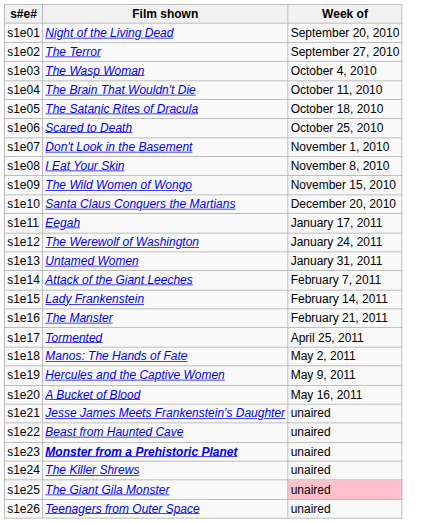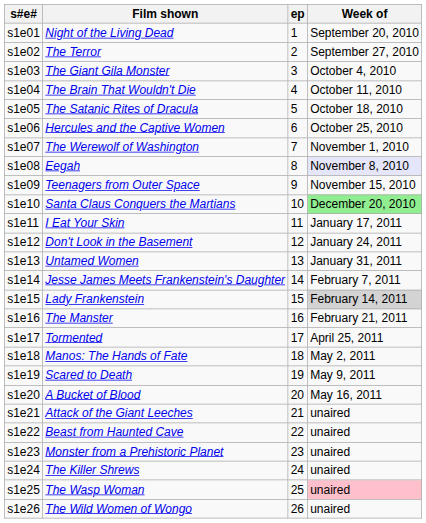 <table class="wikitable sortable">
 <tr>
 <th>s#e#</th>
 <th>Film shown</th>
+<th>ep</th>
 <th>Week of</th>
 </tr>
 <tr>
 <td>s1e01</td>
 <td><em><a href='#'>Night of the Living Dead</a></em></td>
+<td>1</td>
 <td>September 20, 2010</td>
 </tr>
 <tr>
 <td>s1e02</td>
 <td><em><a href='#'>The Terror</a></em></td>
+<td>2</td>
 <td>September 27, 2010</td>
 </tr>
 <tr>
 <td>s1e03</td>
-<td><em><a href='#'>The Wasp Woman</a></em></td>
+<td><em><a href='#'>The Giant Gila Monster</a></em></td>
+<td>3</td>
 <td>October 4, 2010</td>
 </tr>
 <tr>
 <td>s1e04</td>
 <td><em><a href='#'>The Brain That Wouldn't Die</a></em></td>
+<td>4</td>
 <td>October 11, 2010</td>
 </tr>
 <tr>
 <td>s1e05</td>
 <td><em><a href='#'>The Satanic Rites of Dracula</a></em></td>
+<td>5</td>
 <td>October 18, 2010</td>
 </tr>
 <tr>
 <td>s1e06</td>
-<td><em><a href='#'>Scared to Death</a></em></td>
+<td><em><a href='#'>Hercules and the Captive Women</a></em></td>
+<td>6</td>
 <td>October 25, 2010</td>
 </tr>
 <tr>
 <td>s1e07</td>
-<td><em><a href='#'>Don't Look in the Basement</a></em></td>
+<td><em><a href='#'>The Werewolf of Washington</a></em></td>
+<td>7</td>
 <td>November 1, 2010</td>
 </tr>
 <tr>
 <td>s1e08</td>
-<td><em><a href='#'>I Eat Your Skin</a></em></td>
-<td>November 8, 2010</td>
+<td><em><a href='#'>Eegah</a></em></td>
+<td>8</td>
+<td style="background: lavender;">November 8, 2010</td>
 </tr>
 <tr>
 <td>s1e09</td>
-<td><em><a href='#'>The Wild Women of Wongo</a></em></td>
+<td><em><a href='#'>Teenagers from Outer Space</a></em></td>
+<td>9</td>
 <td>November 15, 2010</td>
 </tr>
 <tr>
 <td>s1e10</td>
 <td><em><a href='#'>Santa Claus Conquers the Martians</a></em></td>
-<td>December 20, 2010</td>
+<td>10</td>
+<td style="background: lightgreen;">December 20, 2010</td>
 </tr>
 <tr>
 <td>s1e11</td>
-<td><em><a href='#'>Eegah</a></em></td>
+<td><em><a href='#'>I Eat Your Skin</a></em></td>
+<td>11</td>
 <td>January 17, 2011</td>
 </tr>
 <tr>
 <td>s1e12</td>
-<td><em><a href='#'>The Werewolf of Washington</a></em></td>
+<td><em><a href='#'>Don't Look in the Basement</a></em></td>
+<td>12</td>
 <td>January 24, 2011</td>
 </tr>
 <tr>
 <td>s1e13</td>
 <td><em><a href='#'>Untamed Women</a></em></td>
+<td>13</td>
 <td>January 31, 2011</td>
 </tr>
 <tr>
 <td>s1e14</td>
-<td><em><a href='#'>Attack of the Giant Leeches</a></em></td>
+<td><em><a href='#'>Jesse James Meets Frankenstein's Daughter</a></em></td>
+<td>14</td>
 <td>February 7, 2011</td>
 </tr>
 <tr>
 <td>s1e15</td>
 <td><em><a href='#'>Lady Frankenstein</a></em></td>
-<td>February 14, 2011</td>
+<td>15</td>
+<td style="background: lightgrey;">February 14, 2011</td>
 </tr>
 <tr>
 <td>s1e16</td>
 <td><em><a href='#'>The Manster</a></em></td>
+<td>16</td>
 <td>February 21, 2011</td>
 </tr>
 <tr>
 <td>s1e17</td>
 <td><em><a href='#'>Tormented</a></em></td>
+<td>17</td>
 <td>April 25, 2011</td>
 </tr>
 <tr>
 <td>s1e18</td>
 <td><em><a href='#'>Manos: The Hands of Fate</a></em></td>
+<td>18</td>
 <td>May 2, 2011</td>
 </tr>
 <tr>
 <td>s1e19</td>
-<td><em><a href='#'>Hercules and the Captive Women</a></em></td>
+<td><em><a href='#'>Scared to Death</a></em></td>
+<td>19</td>
 <td>May 9, 2011</td>
 </tr>
 <tr>
 <td>s1e20</td>
 <td><em><a href='#'>A Bucket of Blood</a></em></td>
+<td>20</td>
 <td>May 16, 2011</td>
 </tr>
 <tr>
 <td>s1e21</td>
-<td><em><a href='#'>Jesse James Meets Frankenstein's Daughter</a></em></td>
+<td><em><a href='#'>Attack of the Giant Leeches</a></em></td>
+<td>21</td>
 <td>unaired</td>
 </tr>
 <tr>
 <td>s1e22</td>
 <td><em><a href='#'>Beast from Haunted Cave</a></em></td>
+<td>22</td>
 <td>unaired</td>
 </tr>
 <tr>
 <td>s1e23</td>
-<td><strong><em><a href='#'>Monster from a Prehistoric Planet</a></em></strong></td>
+<td><em><a href='#'>Monster from a Prehistoric Planet</a></em></td>
+<td>23</td>
 <td>unaired</td>
 </tr>
 <tr>
 <td>s1e24</td>
 <td><em><a href='#'>The Killer Shrews</a></em></td>
+<td>24</td>
 <td>unaired</td>
 </tr>
 <tr>
 <td>s1e25</td>
-<td><em><a href='#'>The Giant Gila Monster</a></em></td>
+<td><em><a href='#'>The Wasp Woman</a></em></td>
+<td>25</td>
 <td style="background: pink;">unaired</td>
 </tr>
 <tr>
 <td>s1e26</td>
-<td><em><a href='#'>Teenagers from Outer Space</a></em></td>
+<td><em><a href='#'>The Wild Women of Wongo</a></em></td>
+<td>26</td>
 <td>unaired</td>
 </tr>
 </table>
